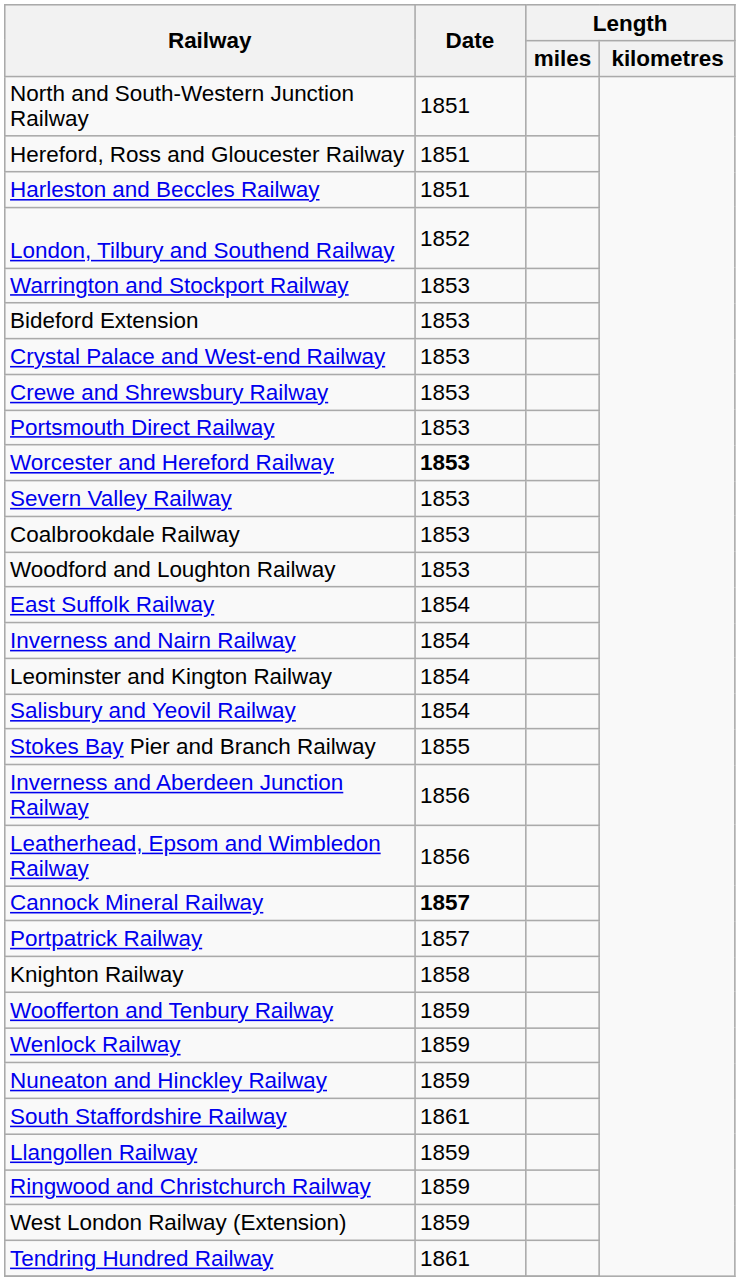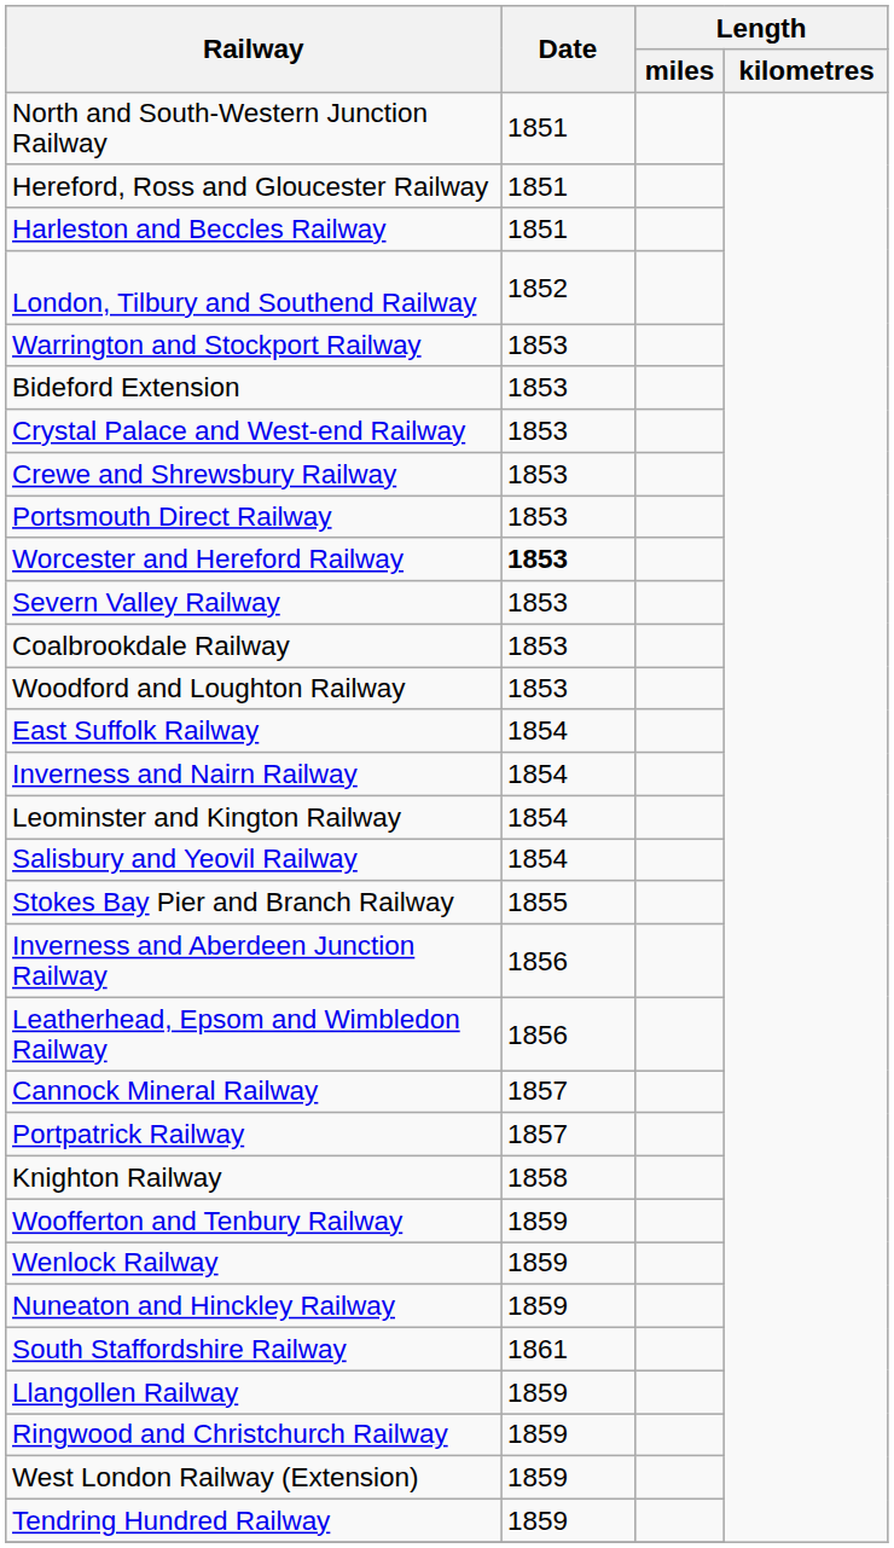 <table class="wikitable" style="font-size: 90%;">
 <tr>
 <th rowspan=2 style="width:256px">Railway</th>
 <th rowspan=2 style="width:64px">Date</th>
 <th colspan=2 style="width:128px">Length</th>
 </tr>
 <tr>
 <th>miles</th>
 <th>kilometres</th>
 </tr>
 <tr>
 <td>North and South-Western Junction Railway</td>
 <td>1851</td>
 <td></td>
 </tr>
 <tr>
 <td>Hereford, Ross and Gloucester Railway</td>
 <td>1851</td>
 <td></td>
 </tr>
 <tr>
 <td><a href='#'>Harleston and Beccles Railway</a></td>
 <td>1851</td>
 <td></td>
 </tr>
 <tr>
 <td><br><a href='#'>London, Tilbury and Southend Railway</a></td>
 <td>1852</td>
 <td></td>
 </tr>
 <tr>
 <td><a href='#'>Warrington and Stockport Railway</a></td>
 <td>1853</td>
 <td></td>
 </tr>
 <tr>
 <td>Bideford Extension</td>
 <td>1853</td>
 <td></td>
 </tr>
 <tr>
 <td><a href='#'>Crystal Palace and West-end Railway</a></td>
 <td>1853</td>
 <td></td>
 </tr>
 <tr>
 <td><a href='#'>Crewe and Shrewsbury Railway</a></td>
 <td>1853</td>
 <td></td>
 </tr>
 <tr>
 <td><a href='#'>Portsmouth Direct Railway</a></td>
 <td>1853</td>
 <td></td>
 </tr>
 <tr>
 <td><a href='#'>Worcester and Hereford Railway</a></td>
 <td><strong>1853</strong></td>
 <td></td>
 </tr>
 <tr>
 <td><a href='#'>Severn Valley Railway</a></td>
 <td>1853</td>
 <td></td>
 </tr>
 <tr>
 <td>Coalbrookdale Railway</td>
 <td>1853</td>
 <td></td>
 </tr>
 <tr>
 <td>Woodford and Loughton Railway</td>
 <td>1853</td>
 <td></td>
 </tr>
 <tr>
 <td><a href='#'>East Suffolk Railway</a></td>
 <td>1854</td>
 <td></td>
 </tr>
 <tr>
 <td><a href='#'>Inverness and Nairn Railway</a></td>
 <td>1854</td>
 <td></td>
 </tr>
 <tr>
 <td>Leominster and Kington Railway</td>
 <td>1854</td>
 <td></td>
 </tr>
 <tr>
 <td><a href='#'>Salisbury and Yeovil Railway</a></td>
 <td>1854</td>
 <td></td>
 </tr>
 <tr>
 <td><a href='#'>Stokes Bay</a> Pier and Branch Railway</td>
 <td>1855</td>
 <td></td>
 </tr>
 <tr>
 <td><a href='#'>Inverness and Aberdeen Junction Railway</a></td>
 <td>1856</td>
 <td></td>
 </tr>
 <tr>
 <td><a href='#'>Leatherhead, Epsom and Wimbledon Railway</a></td>
 <td>1856</td>
 <td></td>
 </tr>
 <tr>
 <td><a href='#'>Cannock Mineral Railway</a></td>
-<td><strong>1857</strong></td>
+<td>1857</td>
 <td></td>
 </tr>
 <tr>
 <td><a href='#'>Portpatrick Railway</a></td>
 <td>1857</td>
 <td></td>
 </tr>
 <tr>
 <td>Knighton Railway</td>
 <td>1858</td>
 <td></td>
 </tr>
 <tr>
 <td><a href='#'>Woofferton and Tenbury Railway</a></td>
 <td>1859</td>
 <td></td>
 </tr>
 <tr>
 <td><a href='#'>Wenlock Railway</a></td>
 <td>1859</td>
 <td></td>
 </tr>
 <tr>
 <td><a href='#'>Nuneaton and Hinckley Railway</a></td>
 <td>1859</td>
 <td></td>
 </tr>
 <tr>
 <td><a href='#'>South Staffordshire Railway</a></td>
 <td>1861</td>
 <td></td>
 </tr>
 <tr>
 <td><a href='#'>Llangollen Railway</a></td>
 <td>1859</td>
 <td></td>
 </tr>
 <tr>
 <td><a href='#'>Ringwood and Christchurch Railway</a></td>
 <td>1859</td>
 <td></td>
 </tr>
 <tr>
 <td>West London Railway (Extension)</td>
 <td>1859</td>
 <td></td>
 </tr>
 <tr>
 <td><a href='#'>Tendring Hundred Railway</a></td>
-<td>1861</td>
+<td>1859</td>
 <td></td>
 </tr>
 <tr>
 </tr>
 </table>
